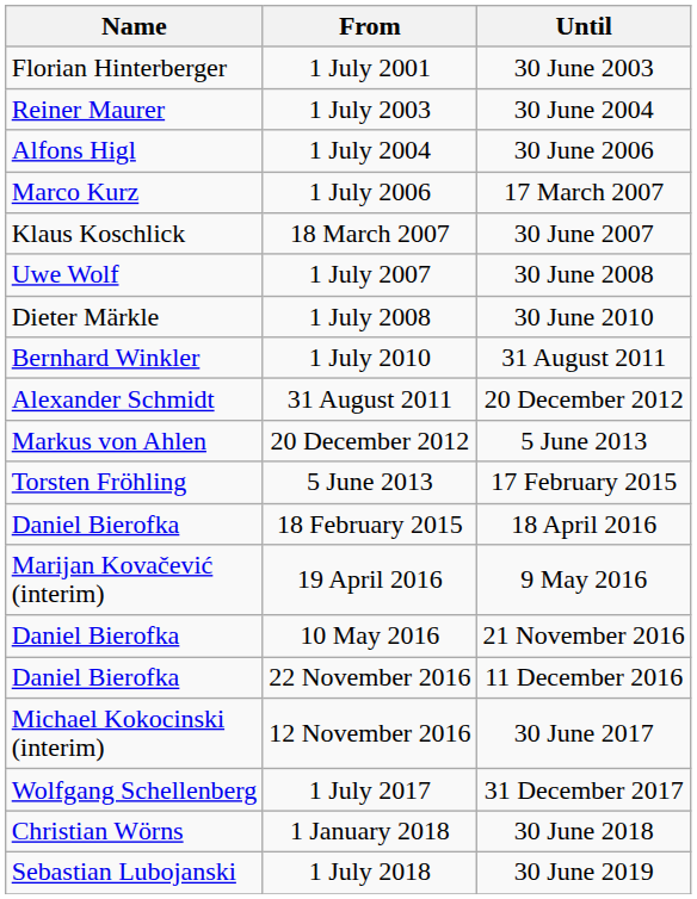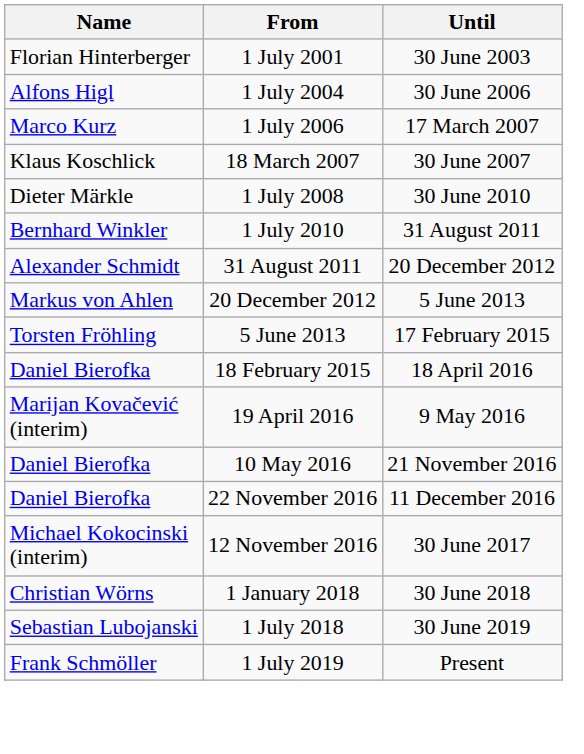 <table class="wikitable">
 <tr>
 <th>Name</th>
 <th>From</th>
 <th>Until</th>
 </tr>
 <tr align="center">
 <td align="left">Florian Hinterberger</td>
 <td>1 July 2001</td>
 <td>30 June 2003</td>
-</tr>
-<tr align="center">
-<td align="left"><a href='#'>Reiner Maurer</a></td>
-<td>1 July 2003</td>
-<td>30 June 2004</td>
 </tr>
 <tr align="center">
 <td align="left"><a href='#'>Alfons Higl</a></td>
 <td>1 July 2004</td>
 <td>30 June 2006</td>
 </tr>
 <tr align="center">
 <td align="left"><a href='#'>Marco Kurz</a></td>
 <td>1 July 2006</td>
 <td>17 March 2007</td>
 </tr>
 <tr align="center">
 <td align="left">Klaus Koschlick</td>
 <td>18 March 2007</td>
 <td>30 June 2007</td>
-</tr>
-<tr align="center">
-<td align="left"><a href='#'>Uwe Wolf</a></td>
-<td>1 July 2007</td>
-<td>30 June 2008</td>
 </tr>
 <tr align="center">
 <td align="left">Dieter Märkle</td>
 <td>1 July 2008</td>
 <td>30 June 2010</td>
 </tr>
 <tr align="center">
 <td align="left"><a href='#'>Bernhard Winkler</a></td>
 <td>1 July 2010</td>
 <td>31 August 2011</td>
 </tr>
 <tr align="center">
 <td align="left"><a href='#'>Alexander Schmidt</a></td>
 <td>31 August 2011</td>
 <td>20 December 2012</td>
 </tr>
 <tr align="center">
 <td align="left"><a href='#'>Markus von Ahlen</a></td>
 <td>20 December 2012</td>
 <td>5 June 2013</td>
 </tr>
 <tr align="center">
 <td align="left"><a href='#'>Torsten Fröhling</a></td>
 <td>5 June 2013</td>
 <td>17 February 2015</td>
 </tr>
 <tr align="center">
 <td align="left"><a href='#'>Daniel Bierofka</a></td>
 <td>18 February 2015</td>
 <td>18 April 2016</td>
 </tr>
 <tr align="center">
 <td align="left"><a href='#'>Marijan Kovačević</a><br>(interim)</td>
 <td>19 April 2016</td>
 <td>9 May 2016</td>
 </tr>
 <tr align="center">
 <td align="left"><a href='#'>Daniel Bierofka</a></td>
 <td>10 May 2016</td>
 <td>21 November 2016</td>
 </tr>
 <tr align="center">
 <td align="left"><a href='#'>Daniel Bierofka</a></td>
 <td>22 November 2016</td>
 <td>11 December 2016</td>
 </tr>
 <tr align="center">
 <td align="left"><a href='#'>Michael Kokocinski</a><br>(interim)</td>
 <td>12 November 2016</td>
 <td>30 June 2017</td>
 </tr>
 <tr align="center">
-<td align="left"><a href='#'>Wolfgang Schellenberg</a></td>
-<td>1 July 2017</td>
-<td>31 December 2017</td>
-</tr>
-<tr align="center">
 <td align="left"><a href='#'>Christian Wörns</a></td>
 <td>1 January 2018</td>
 <td>30 June 2018</td>
 </tr>
 <tr align="center">
 <td align="left"><a href='#'>Sebastian Lubojanski</a></td>
 <td>1 July 2018</td>
 <td>30 June 2019</td>
 </tr>
+<tr align="center">
+<td align="left"><a href='#'>Frank Schmöller</a></td>
+<td>1 July 2019</td>
+<td>Present</td>
+</tr>
 </table>
